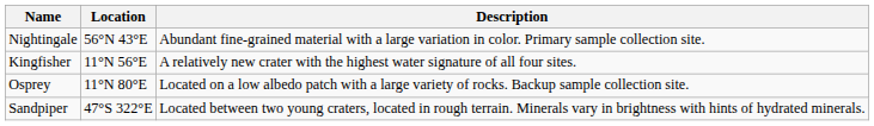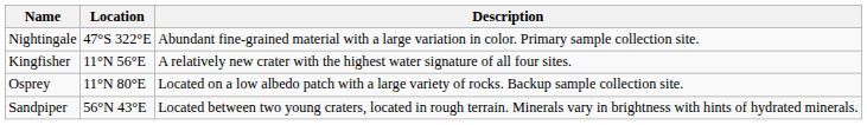 <table class="wikitable">
 <tr>
 <th>Name</th>
 <th>Location</th>
 <th>Description</th>
 </tr>
 <tr>
 <td>Nightingale</td>
-<td>56°N 43°E</td>
+<td>47°S 322°E</td>
 <td>Abundant fine-grained material with a large variation in color. Primary sample collection site.</td>
 </tr>
 <tr>
 <td>Kingfisher</td>
 <td>11°N 56°E</td>
 <td>A relatively new crater with the highest water signature of all four sites.</td>
 </tr>
 <tr>
 <td>Osprey</td>
 <td>11°N 80°E</td>
 <td>Located on a low albedo patch with a large variety of rocks. Backup sample collection site.</td>
 </tr>
 <tr>
 <td>Sandpiper</td>
-<td>47°S 322°E</td>
+<td>56°N 43°E</td>
 <td>Located between two young craters, located in rough terrain. Minerals vary in brightness with hints of hydrated minerals.</td>
 </tr>
 </table>
